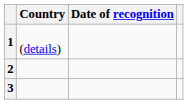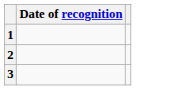 <table class="wikitable sortable" style="text-align: center;">
 <tr>
 <th scope="col"></th>
-<th scope="col">Country</th>
 <th scope="col">Date of <a href='#'>recognition</a></th>
 <th scope=col class="unsortable"></th>
 </tr>
 <tr>
 <th style="text-align: center;" scope="row">1</th>
-<td align="left"><br>(<a href='#'>details</a>)</td>
 <td></td>
 <td style="text-align: center;"></td>
 </tr>
 <tr>
 <th style="text-align: center;" scope="row">2</th>
-<td align="left"></td>
 <td></td>
 <td style="text-align: center;"></td>
 </tr>
 <tr>
 <th style="text-align: center;" scope="row">3</th>
-<td align="left"></td>
 <td></td>
 <td style="text-align: center;"></td>
 </tr>
 </table>
